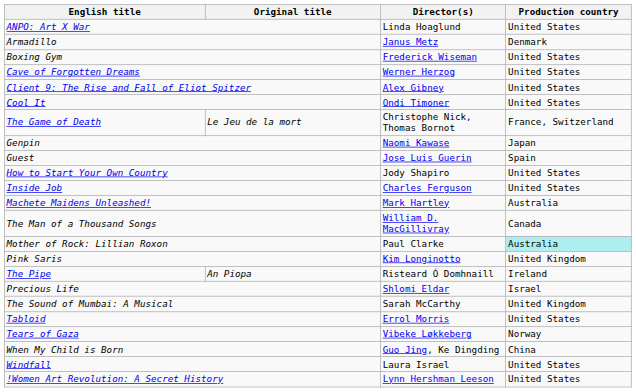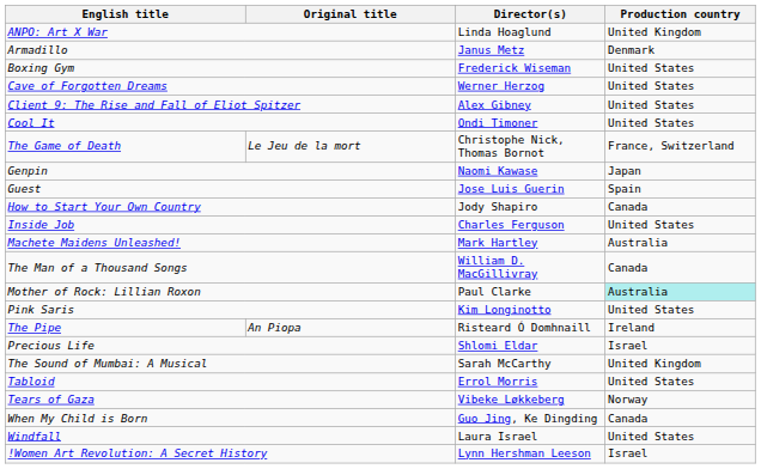 <table class="sortable wikitable" width="100%">
 <tr>
 <th scope="col" width="32%">English title</th>
 <th scope="col" width="28%">Original title</th>
 <th scope="col" width="20%">Director(s)</th>
 <th scope="col" width="20%">Production country</th>
 </tr>
 <tr>
 <td colspan=2><em><a href='#'>ANPO: Art X War</a></em></td>
 <td>Linda Hoaglund</td>
-<td>United States</td>
+<td>United Kingdom</td>
 </tr>
 <tr>
 <td colspan=2><em>Armadillo</em></td>
 <td><a href='#'>Janus Metz</a></td>
 <td>Denmark</td>
 </tr>
 <tr>
 <td colspan=2><em>Boxing Gym</em></td>
 <td><a href='#'>Frederick Wiseman</a></td>
 <td>United States</td>
 </tr>
 <tr>
 <td colspan=2><em><a href='#'>Cave of Forgotten Dreams</a></em></td>
 <td><a href='#'>Werner Herzog</a></td>
 <td>United States</td>
 </tr>
 <tr>
 <td colspan=2><em><a href='#'>Client 9: The Rise and Fall of Eliot Spitzer</a></em></td>
 <td><a href='#'>Alex Gibney</a></td>
 <td>United States</td>
 </tr>
 <tr>
 <td colspan=2><em><a href='#'>Cool It</a></em></td>
 <td><a href='#'>Ondi Timoner</a></td>
 <td>United States</td>
 </tr>
 <tr>
 <td><em><a href='#'>The Game of Death</a></em></td>
 <td><em>Le Jeu de la mort</em></td>
 <td>Christophe Nick, Thomas Bornot</td>
 <td>France, Switzerland</td>
 </tr>
 <tr>
 <td colspan=2><em>Genpin</em></td>
 <td><a href='#'>Naomi Kawase</a></td>
 <td>Japan</td>
 </tr>
 <tr>
 <td colspan=2><em>Guest</em></td>
 <td><a href='#'>Jose Luis Guerin</a></td>
 <td>Spain</td>
 </tr>
 <tr>
 <td colspan=2><em><a href='#'>How to Start Your Own Country</a></em></td>
 <td>Jody Shapiro</td>
-<td>United States</td>
+<td>Canada</td>
 </tr>
 <tr>
 <td colspan=2><em><a href='#'>Inside Job</a></em></td>
 <td><a href='#'>Charles Ferguson</a></td>
 <td>United States</td>
 </tr>
 <tr>
 <td colspan=2><em><a href='#'>Machete Maidens Unleashed!</a></em></td>
 <td><a href='#'>Mark Hartley</a></td>
 <td>Australia</td>
 </tr>
 <tr>
 <td colspan=2><em>The Man of a Thousand Songs</em></td>
 <td><a href='#'>William D. MacGillivray</a></td>
 <td>Canada</td>
 </tr>
 <tr>
 <td colspan=2><em>Mother of Rock: Lillian Roxon</em></td>
 <td>Paul Clarke</td>
 <td style="background: paleturquoise;">Australia</td>
 </tr>
 <tr>
 <td colspan=2><em>Pink Saris</em></td>
 <td><a href='#'>Kim Longinotto</a></td>
-<td>United Kingdom</td>
+<td>United States</td>
 </tr>
 <tr>
 <td><em><a href='#'>The Pipe</a></em></td>
 <td><em>An Piopa</em></td>
 <td>Risteard Ó Domhnaill</td>
 <td>Ireland</td>
 </tr>
 <tr>
 <td colspan=2><em>Precious Life</em></td>
 <td><a href='#'>Shlomi Eldar</a></td>
 <td>Israel</td>
 </tr>
 <tr>
 <td colspan=2><em>The Sound of Mumbai: A Musical</em></td>
 <td>Sarah McCarthy</td>
 <td>United Kingdom</td>
 </tr>
 <tr>
 <td colspan=2><em><a href='#'>Tabloid</a></em></td>
 <td><a href='#'>Errol Morris</a></td>
 <td>United States</td>
 </tr>
 <tr>
 <td colspan=2><em><a href='#'>Tears of Gaza</a></em></td>
 <td><a href='#'>Vibeke Løkkeberg</a></td>
 <td>Norway</td>
 </tr>
 <tr>
 <td colspan=2><em>When My Child is Born</em></td>
 <td><a href='#'>Guo Jing</a>, Ke Dingding</td>
-<td>China</td>
+<td>Canada</td>
 </tr>
 <tr>
 <td colspan=2><em><a href='#'>Windfall</a></em></td>
 <td>Laura Israel</td>
 <td>United States</td>
 </tr>
 <tr>
 <td colspan=2><em><a href='#'>!Women Art Revolution: A Secret History</a></em></td>
 <td><a href='#'>Lynn Hershman Leeson</a></td>
-<td>United States</td>
+<td>Israel</td>
 </tr>
 </table>
